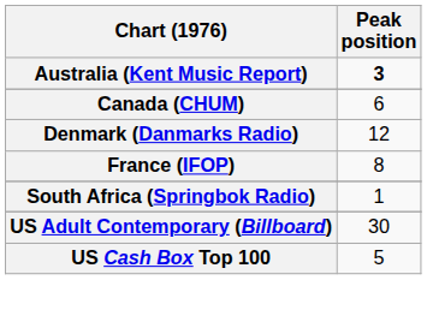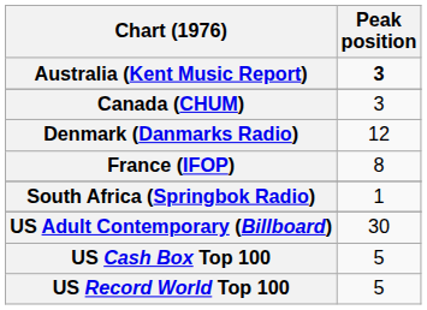 <table class="wikitable sortable plainrowheaders" style="text-align:center">
 <tr>
 <th>Chart (1976)</th>
 <th>Peak<br>position</th>
 </tr>
 <tr>
 <th scope="row">Australia (<a href='#'>Kent Music Report</a>)</th>
 <td><strong>3</strong></td>
 </tr>
 <tr>
 </tr>
 <tr>
 </tr>
 <tr>
 </tr>
 <tr>
 <th scope="row">Canada (<a href='#'>CHUM</a>)</th>
-<td>6</td>
+<td>3</td>
 </tr>
 <tr>
 <th scope="row">Denmark (<a href='#'>Danmarks Radio</a>)</th>
 <td>12</td>
 </tr>
 <tr>
 <th scope="row">France (<a href='#'>IFOP</a>)</th>
 <td>8</td>
 </tr>
 <tr>
 </tr>
 <tr>
 </tr>
 <tr>
 </tr>
 <tr>
 <th scope="row">South Africa (<a href='#'>Springbok Radio</a>)</th>
 <td>1</td>
 </tr>
 <tr>
 </tr>
 <tr>
 </tr>
 <tr>
 <th scope="row">US <a href='#'>Adult Contemporary</a> (<em><a href='#'>Billboard</a></em>)</th>
 <td style="text-align:center;">30</td>
 </tr>
 <tr>
 <th scope="row">US <em><a href='#'>Cash Box</a></em> Top 100</th>
 <td>5</td>
 </tr>
+<tr>
+<th scope="row">US <em><a href='#'>Record World</a></em> Top 100</th>
+<td>5</td>
+</tr>
 </table>
